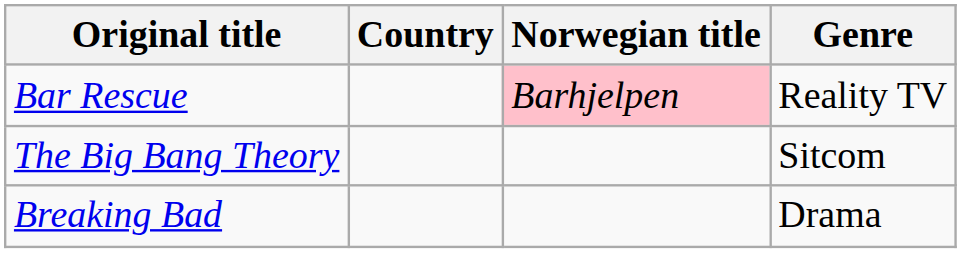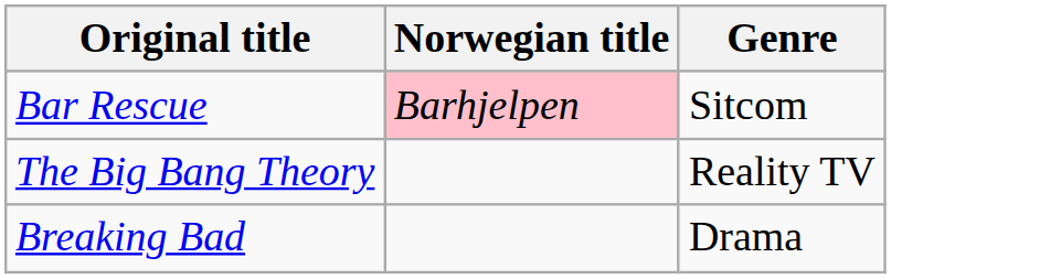 <table class="wikitable">
 <tr>
 <th>Original title</th>
-<th>Country</th>
 <th>Norwegian title</th>
 <th>Genre</th>
 </tr>
 <tr>
 <td><em><a href='#'>Bar Rescue</a></em></td>
-<td></td>
 <td style="background: pink;"><em>Barhjelpen</em></td>
-<td>Reality TV</td>
+<td>Sitcom</td>
 </tr>
 <tr>
 <td><em><a href='#'>The Big Bang Theory</a></em></td>
 <td></td>
-<td></td>
-<td>Sitcom</td>
+<td>Reality TV</td>
 </tr>
 <tr>
 <td><em><a href='#'>Breaking Bad</a></em></td>
 <td></td>
-<td></td>
 <td>Drama</td>
 </tr>
 </table>
